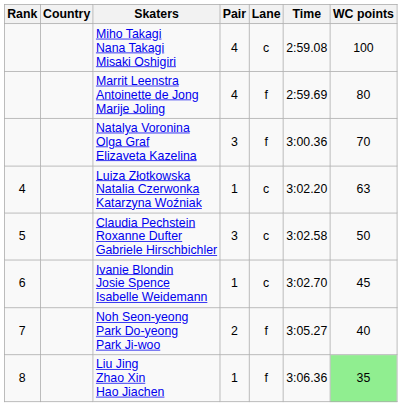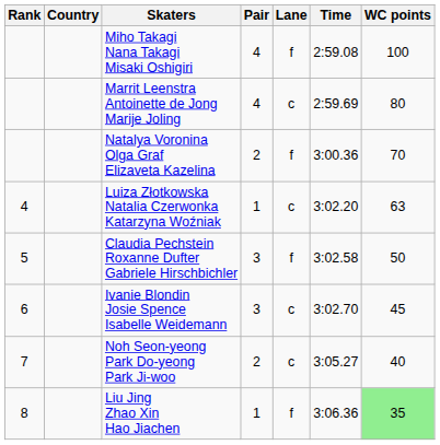 <table class="wikitable sortable" style="text-align:center">
 <tr>
 <th>Rank</th>
 <th>Country</th>
 <th>Skaters</th>
 <th>Pair</th>
 <th>Lane</th>
 <th>Time</th>
 <th>WC points</th>
 </tr>
 <tr>
 <td></td>
 <td align=left></td>
 <td align=left><a href='#'>Miho Takagi</a><br><a href='#'>Nana Takagi</a><br><a href='#'>Misaki Oshigiri</a></td>
 <td>4</td>
-<td>c</td>
+<td>f</td>
 <td>2:59.08</td>
 <td>100</td>
 </tr>
 <tr>
 <td></td>
 <td align=left></td>
 <td align=left><a href='#'>Marrit Leenstra</a><br><a href='#'>Antoinette de Jong</a><br><a href='#'>Marije Joling</a></td>
 <td>4</td>
-<td>f</td>
+<td>c</td>
 <td>2:59.69</td>
 <td>80</td>
 </tr>
 <tr>
 <td></td>
 <td align=left></td>
 <td align=left><a href='#'>Natalya Voronina</a><br><a href='#'>Olga Graf</a><br><a href='#'>Elizaveta Kazelina</a></td>
-<td>3</td>
+<td>2</td>
 <td>f</td>
 <td>3:00.36</td>
 <td>70</td>
 </tr>
 <tr>
 <td>4</td>
 <td align=left></td>
 <td align=left><a href='#'>Luiza Złotkowska</a><br><a href='#'>Natalia Czerwonka</a><br><a href='#'>Katarzyna Woźniak</a></td>
 <td>1</td>
 <td>c</td>
 <td>3:02.20</td>
 <td>63</td>
 </tr>
 <tr>
 <td>5</td>
 <td align=left></td>
 <td align=left><a href='#'>Claudia Pechstein</a><br><a href='#'>Roxanne Dufter</a><br><a href='#'>Gabriele Hirschbichler</a></td>
 <td>3</td>
-<td>c</td>
+<td>f</td>
 <td>3:02.58</td>
 <td>50</td>
 </tr>
 <tr>
 <td>6</td>
 <td align=left></td>
 <td align=left><a href='#'>Ivanie Blondin</a><br><a href='#'>Josie Spence</a><br><a href='#'>Isabelle Weidemann</a></td>
-<td>1</td>
+<td>3</td>
 <td>c</td>
 <td>3:02.70</td>
 <td>45</td>
 </tr>
 <tr>
 <td>7</td>
 <td align=left></td>
 <td align=left><a href='#'>Noh Seon-yeong</a><br><a href='#'>Park Do-yeong</a><br><a href='#'>Park Ji-woo</a></td>
 <td>2</td>
-<td>f</td>
+<td>c</td>
 <td>3:05.27</td>
 <td>40</td>
 </tr>
 <tr>
 <td>8</td>
 <td align=left></td>
 <td align=left><a href='#'>Liu Jing</a><br><a href='#'>Zhao Xin</a><br><a href='#'>Hao Jiachen</a></td>
 <td>1</td>
 <td>f</td>
 <td>3:06.36</td>
 <td style="background: lightgreen;">35</td>
 </tr>
 </table>
